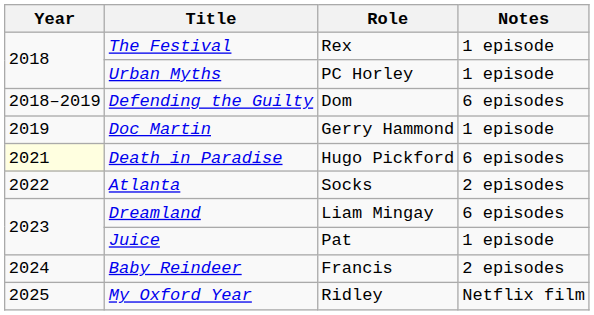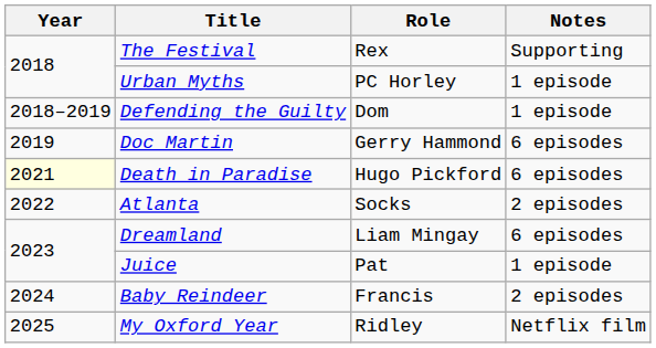 <table class="wikitable">
 <tr>
 <th>Year</th>
 <th>Title</th>
 <th>Role</th>
 <th>Notes</th>
 </tr>
 <tr>
 <td rowspan="2">2018</td>
 <td><em><a href='#'>The Festival</a></em></td>
 <td>Rex</td>
-<td>1 episode</td>
+<td>Supporting</td>
 </tr>
 <tr>
 <td><em><a href='#'>Urban Myths</a></em></td>
 <td>PC Horley</td>
 <td>1 episode</td>
 </tr>
 <tr>
 <td>2018–2019</td>
 <td><em><a href='#'>Defending the Guilty</a></em></td>
 <td>Dom</td>
-<td>6 episodes</td>
+<td>1 episode</td>
 </tr>
 <tr>
 <td>2019</td>
 <td><em><a href='#'>Doc Martin</a></em></td>
 <td>Gerry Hammond</td>
-<td>1 episode</td>
+<td>6 episodes</td>
 </tr>
 <tr>
 <td style="background: lightyellow;">2021</td>
 <td><em><a href='#'>Death in Paradise</a></em></td>
 <td>Hugo Pickford</td>
 <td>6 episodes</td>
 </tr>
 <tr>
 <td>2022</td>
 <td><em><a href='#'>Atlanta</a></em></td>
 <td>Socks</td>
 <td>2 episodes</td>
 </tr>
 <tr>
 <td rowspan="2">2023</td>
 <td><em><a href='#'>Dreamland</a></em></td>
 <td>Liam Mingay</td>
 <td>6 episodes</td>
 </tr>
 <tr>
 <td><em><a href='#'>Juice</a></em></td>
 <td>Pat</td>
 <td>1 episode</td>
 </tr>
 <tr>
 <td>2024</td>
 <td><em><a href='#'>Baby Reindeer</a></em></td>
 <td>Francis</td>
 <td>2 episodes</td>
 </tr>
 <tr>
 <td>2025</td>
 <td><em><a href='#'>My Oxford Year</a></em></td>
 <td>Ridley</td>
 <td>Netflix film</td>
 </tr>
 </table>
